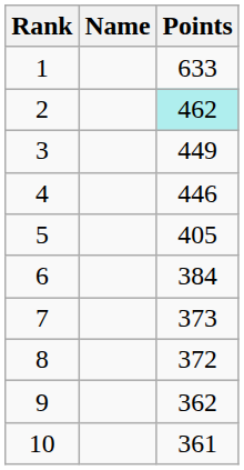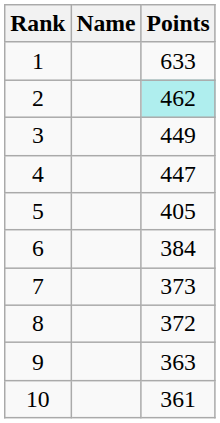 <table class="wikitable sortable">
 <tr>
 <th>Rank</th>
 <th>Name</th>
 <th>Points</th>
 </tr>
 <tr>
 <td align=center>1</td>
 <td></td>
 <td align=center>633</td>
 </tr>
 <tr>
 <td align=center>2</td>
 <td></td>
 <td align=center style="background: paleturquoise;">462</td>
 </tr>
 <tr>
 <td align=center>3</td>
 <td></td>
 <td align=center>449</td>
 </tr>
 <tr>
 <td align=center>4</td>
 <td></td>
-<td align=center>446</td>
+<td align=center>447</td>
 </tr>
 <tr>
 <td align=center>5</td>
 <td></td>
 <td align=center>405</td>
 </tr>
 <tr>
 <td align=center>6</td>
 <td></td>
 <td align=center>384</td>
 </tr>
 <tr>
 <td align=center>7</td>
 <td></td>
 <td align=center>373</td>
 </tr>
 <tr>
 <td align=center>8</td>
 <td></td>
 <td align=center>372</td>
 </tr>
 <tr>
 <td align=center>9</td>
 <td></td>
-<td align=center>362</td>
+<td align=center>363</td>
 </tr>
 <tr>
 <td align=center>10</td>
 <td></td>
 <td align=center>361</td>
 </tr>
 </table>
